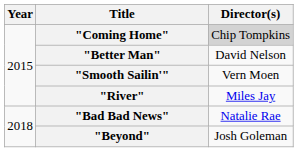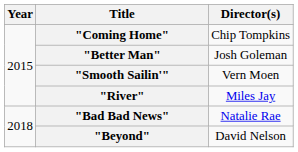 <table class="wikitable plainrowheaders" style="text-align:center;">
 <tr>
 <th scope="col" style="width:1em;">Year</th>
 <th scope="col" style="width:13em;">Title</th>
 <th scope="col">Director(s)</th>
 </tr>
 <tr>
 <td rowspan="4">2015</td>
 <th scope="row">"Coming Home"</th>
-<td style="background: lightgrey;">Chip Tompkins</td>
+<td>Chip Tompkins</td>
 </tr>
 <tr>
 <th scope="row">"Better Man"</th>
-<td>David Nelson</td>
+<td>Josh Goleman</td>
 </tr>
 <tr>
 <th scope="row">"Smooth Sailin'"</th>
 <td>Vern Moen</td>
 </tr>
 <tr>
 <th scope="row">"River"</th>
 <td><a href='#'>Miles Jay</a></td>
 </tr>
 <tr>
 <td rowspan="2">2018</td>
 <th scope="row">"Bad Bad News"</th>
 <td><a href='#'>Natalie Rae</a></td>
 </tr>
 <tr>
 <th scope="row">"Beyond"</th>
-<td>Josh Goleman</td>
+<td>David Nelson</td>
 </tr>
 </table>
